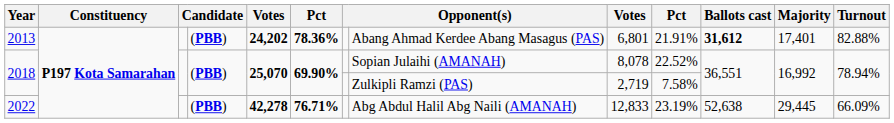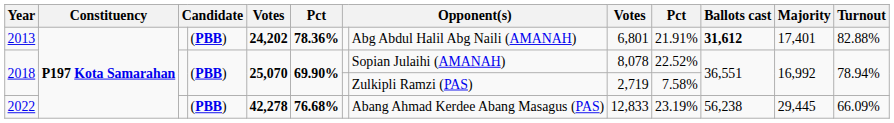 <table class="wikitable" style="margin:0.5em ; font-size:95%">
 <tr>
 <th>Year</th>
 <th>Constituency</th>
 <th colspan=2>Candidate</th>
 <th>Votes</th>
 <th>Pct</th>
 <th colspan=2>Opponent(s)</th>
 <th>Votes</th>
 <th>Pct</th>
 <th>Ballots cast</th>
 <th>Majority</th>
 <th>Turnout</th>
 </tr>
 <tr>
 <td><a href='#'>2013</a></td>
 <td rowspan=4><strong>P197 <a href='#'>Kota Samarahan</a></strong></td>
 <td></td>
 <td> (<a href='#'><strong>PBB</strong></a>)</td>
 <td align="right"><strong>24,202</strong></td>
 <td><strong>78.36%</strong></td>
 <td></td>
-<td>Abang Ahmad Kerdee Abang Masagus (<a href='#'>PAS</a>)</td>
+<td>Abg Abdul Halil Abg Naili (<a href='#'>AMANAH</a>)</td>
 <td align="right">6,801</td>
 <td>21.91%</td>
 <td><strong>31,612</strong></td>
 <td>17,401</td>
 <td>82.88%</td>
 </tr>
 <tr>
 <td rowspan="2"><a href='#'>2018</a></td>
 <td rowspan="2" ></td>
 <td rowspan="2"> (<a href='#'><strong>PBB</strong></a>)</td>
 <td rowspan="2" align="right"><strong>25,070</strong></td>
 <td rowspan="2"><strong>69.90%</strong></td>
 <td></td>
 <td>Sopian Julaihi (<a href='#'>AMANAH</a>)</td>
 <td align="right">8,078</td>
 <td>22.52%</td>
 <td rowspan="2">36,551</td>
 <td rowspan="2">16,992</td>
 <td rowspan="2">78.94%</td>
 </tr>
 <tr>
 <td></td>
 <td>Zulkipli Ramzi (<a href='#'>PAS</a>)</td>
 <td align="right">2,719</td>
 <td align="right">7.58%</td>
 </tr>
 <tr>
 <td><a href='#'>2022</a></td>
 <td></td>
 <td> (<a href='#'><strong>PBB</strong></a>)</td>
 <td align=right><strong>42,278</strong></td>
-<td><strong>76.71%</strong></td>
+<td><strong>76.68%</strong></td>
 <td></td>
-<td>Abg Abdul Halil Abg Naili (<a href='#'>AMANAH</a>)</td>
+<td>Abang Ahmad Kerdee Abang Masagus (<a href='#'>PAS</a>)</td>
 <td align=right>12,833</td>
 <td>23.19%</td>
-<td>52,638</td>
+<td>56,238</td>
 <td>29,445</td>
 <td>66.09%</td>
 </tr>
 </table>
